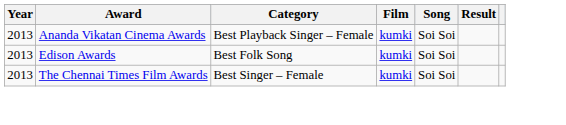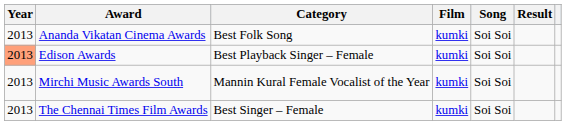 <table class="wikitable">
 <tr style="background:#B0C4DE;">
 <th scope="col">Year</th>
 <th scope="col">Award</th>
 <th scope="col">Category</th>
 <th scope="col">Film</th>
 <th scope="col">Song</th>
 <th scope="col">Result</th>
 <th scope="col" class="unsortable"></th>
 </tr>
 <tr>
 <td>2013</td>
 <td><a href='#'>Ananda Vikatan Cinema Awards</a></td>
-<td>Best Playback Singer – Female</td>
+<td>Best Folk Song</td>
 <td><a href='#'>kumki</a></td>
 <td>Soi Soi</td>
 <td></td>
 <td><br></td>
 </tr>
 <tr>
-<td>2013</td>
+<td style="background: lightsalmon;">2013</td>
 <td><a href='#'>Edison Awards</a></td>
-<td>Best Folk Song</td>
+<td>Best Playback Singer – Female</td>
 <td><a href='#'>kumki</a></td>
 <td>Soi Soi</td>
 <td></td>
 <td></td>
+</tr>
+<tr>
+<td>2013</td>
+<td><a href='#'>Mirchi Music Awards South</a></td>
+<td>Mannin Kural Female Vocalist of the Year</td>
+<td><a href='#'>kumki</a></td>
+<td>Soi Soi</td>
+<td></td>
+<td><br><br></td>
 </tr>
 <tr>
 <td rowspan="9">2013</td>
 <td rowspan="9"><a href='#'>The Chennai Times Film Awards</a></td>
 <td rowspan="9">Best Singer – Female</td>
 <td rowspan="9"><a href='#'>kumki</a></td>
 <td rowspan="9">Soi Soi</td>
 <td></td>
 <td rowspan="9"><br></td>
 </tr>
 </table>
